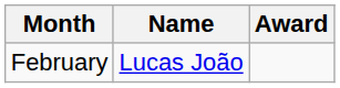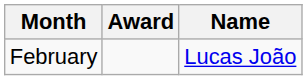 <table class="wikitable"  class= style="text-align:center; border:1px #aaa solid; font-size:95%">
 <tr>
 <th>Month</th>
+<th>Award</th>
 <th>Name</th>
-<th>Award</th>
 </tr>
 <tr>
 <td>February</td>
+<td></td>
 <td><a href='#'>Lucas João</a></td>
-<td></td>
 </tr>
 </table>
